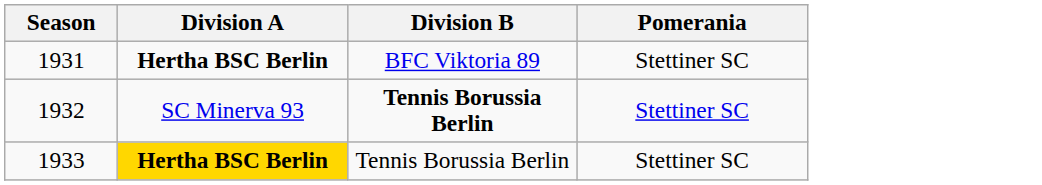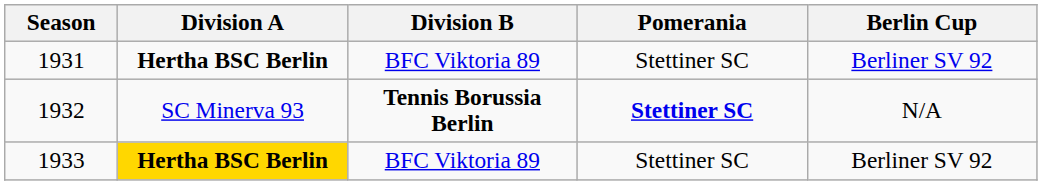 <table class="wikitable">
 <tr align="center" bgcolor="#dfdfdf">
 <th width="70">Season</th>
 <th width="150">Division A</th>
 <th width="150">Division B</th>
 <th width="150">Pomerania</th>
+<th width="150">Berlin Cup</th>
 </tr>
 <tr align="center">
 <td>1931</td>
 <td><strong>Hertha BSC Berlin</strong></td>
 <td><a href='#'>BFC Viktoria 89</a></td>
 <td>Stettiner SC</td>
+<td><a href='#'>Berliner SV 92</a></td>
 </tr>
 <tr align="center">
 <td>1932</td>
 <td><a href='#'>SC Minerva 93</a></td>
 <td><strong>Tennis Borussia Berlin</strong></td>
-<td><a href='#'>Stettiner SC</a></td>
+<td><strong><a href='#'>Stettiner SC</a></strong></td>
+<td>N/A</td>
 </tr>
 <tr align="center">
 <td>1933</td>
 <td style="background: gold;"><strong>Hertha BSC Berlin</strong></td>
-<td>Tennis Borussia Berlin</td>
+<td><a href='#'>BFC Viktoria 89</a></td>
 <td>Stettiner SC</td>
+<td>Berliner SV 92</td>
 </tr>
 </table>
